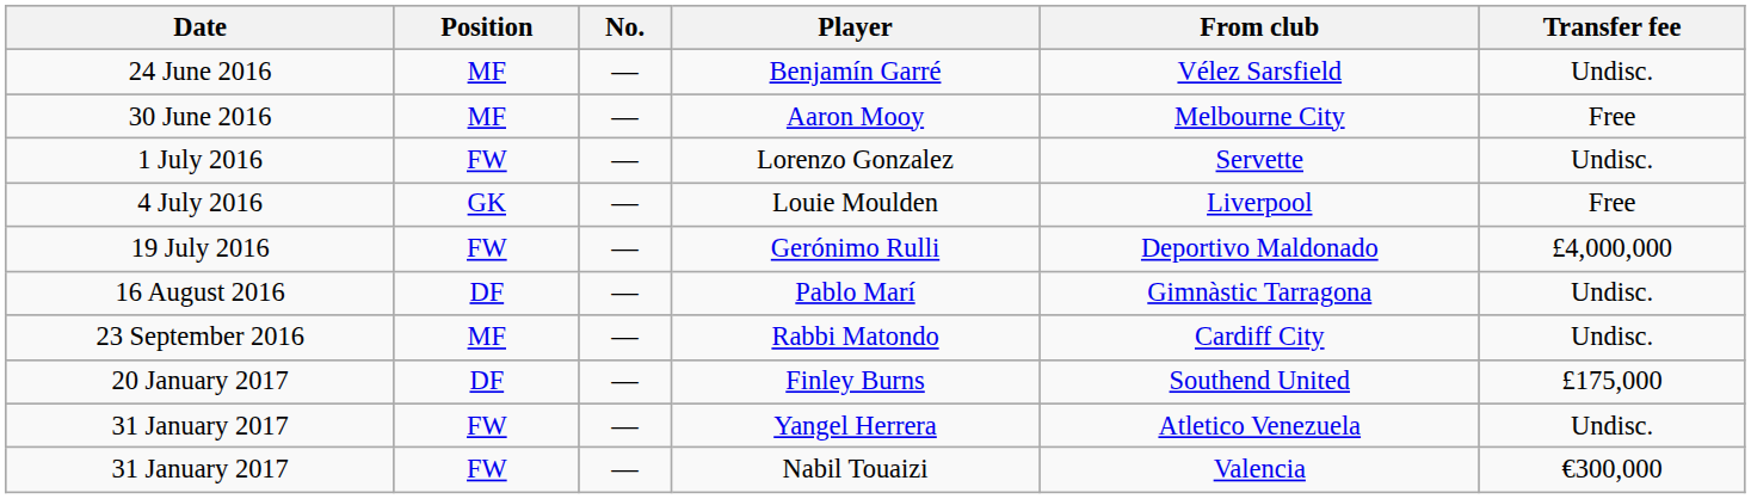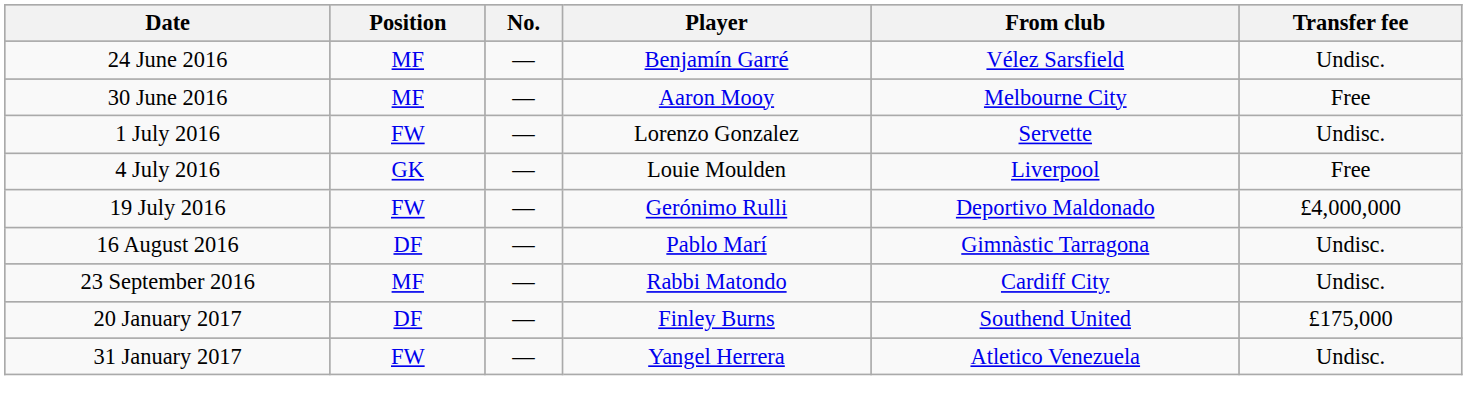 <table class="wikitable sortable" style="width:100%; text-align:center;  font-size:85%; text-align:centre;">
 <tr>
 <th>Date</th>
 <th>Position</th>
 <th>No.</th>
 <th>Player</th>
 <th>From club</th>
 <th>Transfer fee</th>
 </tr>
 <tr>
 <td>24 June 2016</td>
 <td><a href='#'>MF</a></td>
 <td>—</td>
 <td> <a href='#'>Benjamín Garré</a></td>
 <td> <a href='#'>Vélez Sarsfield</a></td>
 <td>Undisc.</td>
 </tr>
 <tr>
 <td>30 June 2016</td>
 <td><a href='#'>MF</a></td>
 <td>—</td>
 <td> <a href='#'>Aaron Mooy</a></td>
 <td> <a href='#'>Melbourne City</a></td>
 <td>Free</td>
 </tr>
 <tr>
 <td>1 July 2016</td>
 <td><a href='#'>FW</a></td>
 <td>—</td>
 <td> Lorenzo Gonzalez</td>
 <td> <a href='#'>Servette</a></td>
 <td>Undisc.</td>
 </tr>
 <tr>
 <td>4 July 2016</td>
 <td><a href='#'>GK</a></td>
 <td>—</td>
 <td> Louie Moulden</td>
 <td> <a href='#'>Liverpool</a></td>
 <td>Free</td>
 </tr>
 <tr>
 <td>19 July 2016</td>
 <td><a href='#'>FW</a></td>
 <td>—</td>
 <td> <a href='#'>Gerónimo Rulli</a></td>
 <td> <a href='#'>Deportivo Maldonado</a></td>
 <td>£4,000,000</td>
 </tr>
 <tr>
 <td>16 August 2016</td>
 <td><a href='#'>DF</a></td>
 <td>—</td>
 <td> <a href='#'>Pablo Marí</a></td>
 <td> <a href='#'>Gimnàstic Tarragona</a></td>
 <td>Undisc.</td>
 </tr>
 <tr>
 <td>23 September 2016</td>
 <td><a href='#'>MF</a></td>
 <td>—</td>
 <td> <a href='#'>Rabbi Matondo</a></td>
 <td> <a href='#'>Cardiff City</a></td>
 <td>Undisc.</td>
 </tr>
 <tr>
 <td>20 January 2017</td>
 <td><a href='#'>DF</a></td>
 <td>—</td>
 <td> <a href='#'>Finley Burns</a></td>
 <td> <a href='#'>Southend United</a></td>
 <td>£175,000</td>
 </tr>
 <tr>
 <td>31 January 2017</td>
 <td><a href='#'>FW</a></td>
 <td>—</td>
 <td> <a href='#'>Yangel Herrera</a></td>
 <td> <a href='#'>Atletico Venezuela</a></td>
 <td>Undisc.</td>
 </tr>
-<tr>
-<td>31 January 2017</td>
-<td><a href='#'>FW</a></td>
-<td>—</td>
-<td> Nabil Touaizi</td>
-<td> <a href='#'>Valencia</a></td>
-<td>€300,000</td>
-</tr>
 </table>
